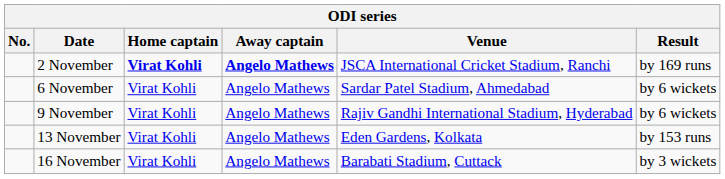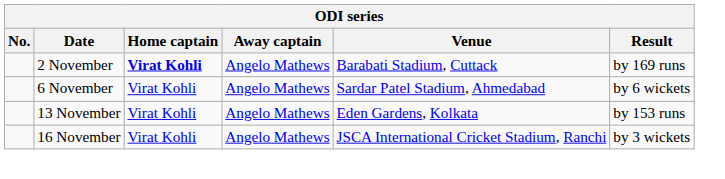 <table class="wikitable">
 <tr>
 <th colspan="6">ODI series</th>
 </tr>
 <tr>
 <th>No.</th>
 <th>Date</th>
 <th>Home captain</th>
 <th>Away captain</th>
 <th>Venue</th>
 <th>Result</th>
 </tr>
 <tr>
 <td></td>
 <td>2 November</td>
 <td><strong><a href='#'>Virat Kohli</a></strong></td>
-<td><strong><a href='#'>Angelo Mathews</a></strong></td>
-<td><a href='#'>JSCA International Cricket Stadium</a>, <a href='#'>Ranchi</a></td>
+<td><a href='#'>Angelo Mathews</a></td>
+<td><a href='#'>Barabati Stadium</a>, <a href='#'>Cuttack</a></td>
 <td> by 169 runs</td>
 </tr>
 <tr>
 <td></td>
 <td>6 November</td>
 <td><a href='#'>Virat Kohli</a></td>
 <td><a href='#'>Angelo Mathews</a></td>
 <td><a href='#'>Sardar Patel Stadium</a>, <a href='#'>Ahmedabad</a></td>
-<td> by 6 wickets</td>
-</tr>
-<tr>
-<td></td>
-<td>9 November</td>
-<td><a href='#'>Virat Kohli</a></td>
-<td><a href='#'>Angelo Mathews</a></td>
-<td><a href='#'>Rajiv Gandhi International Stadium</a>, <a href='#'>Hyderabad</a></td>
 <td> by 6 wickets</td>
 </tr>
 <tr>
 <td></td>
 <td>13 November</td>
 <td><a href='#'>Virat Kohli</a></td>
 <td><a href='#'>Angelo Mathews</a></td>
 <td><a href='#'>Eden Gardens</a>, <a href='#'>Kolkata</a></td>
 <td> by 153 runs</td>
 </tr>
 <tr>
 <td></td>
 <td>16 November</td>
 <td><a href='#'>Virat Kohli</a></td>
 <td><a href='#'>Angelo Mathews</a></td>
-<td><a href='#'>Barabati Stadium</a>, <a href='#'>Cuttack</a></td>
+<td><a href='#'>JSCA International Cricket Stadium</a>, <a href='#'>Ranchi</a></td>
 <td> by 3 wickets</td>
 </tr>
 </table>
